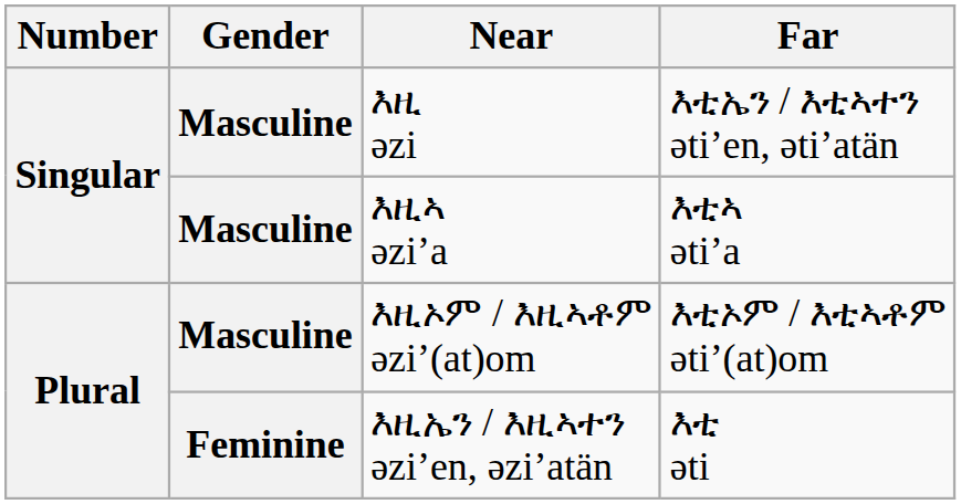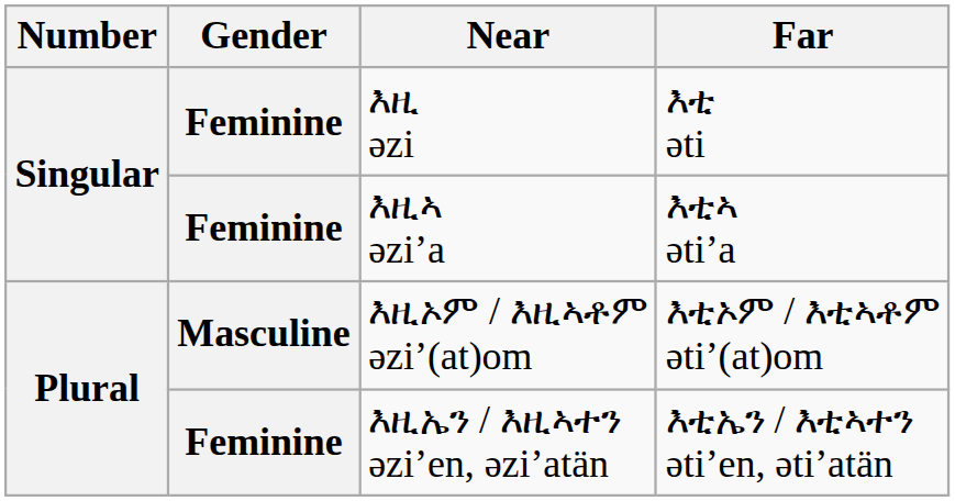 <table class="wikitable">
 <tr>
 <th>Number</th>
 <th>Gender</th>
 <th>Near</th>
 <th>Far</th>
 </tr>
 <tr>
 <th rowspan="2">Singular</th>
-<th>Masculine</th>
+<th>Feminine</th>
 <td>እዚ <br>ǝzi</td>
-<td>እቲኤን / እቲኣተን <br>ǝti’en, ǝti’atän</td>
+<td>እቲ <br>ǝti</td>
 </tr>
 <tr>
-<th>Masculine</th>
+<th>Feminine</th>
 <td>እዚኣ <br>ǝzi’a</td>
 <td>እቲኣ <br>ǝti’a</td>
 </tr>
 <tr>
 <th rowspan="2">Plural</th>
 <th>Masculine</th>
 <td>እዚኦም / እዚኣቶም <br>ǝzi’(at)om</td>
 <td>እቲኦም / እቲኣቶም <br>ǝti’(at)om</td>
 </tr>
 <tr>
 <th>Feminine</th>
 <td>እዚኤን / እዚኣተን <br>ǝzi’en, ǝzi’atän</td>
-<td>እቲ <br>ǝti</td>
+<td>እቲኤን / እቲኣተን <br>ǝti’en, ǝti’atän</td>
 </tr>
 </table>
